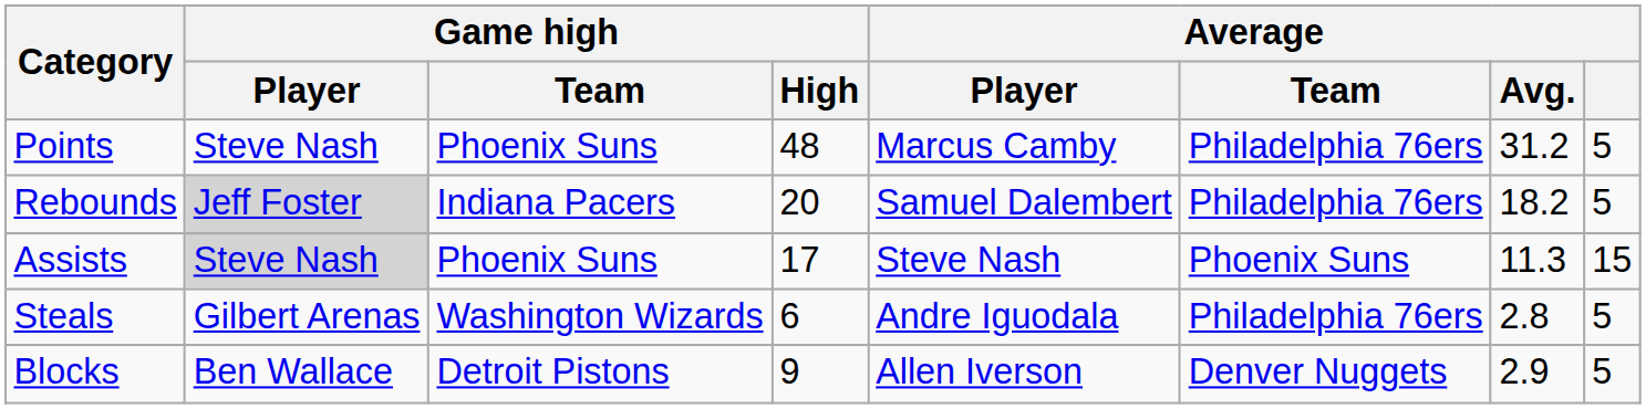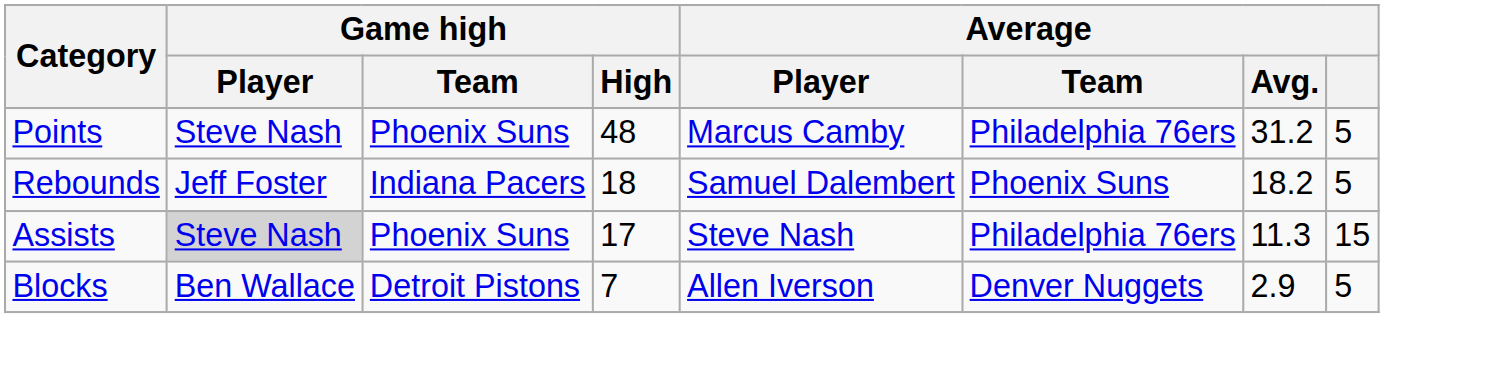 <table class=wikitable style="text-align:left;">
 <tr>
 <th rowspan=2>Category</th>
 <th colspan=3>Game high</th>
 <th colspan=4>Average</th>
 </tr>
 <tr>
 <th>Player</th>
 <th>Team</th>
 <th>High</th>
 <th>Player</th>
 <th>Team</th>
 <th>Avg.</th>
 <th></th>
 </tr>
 <tr>
 <td><a href='#'>Points</a></td>
 <td><a href='#'>Steve Nash</a></td>
 <td><a href='#'>Phoenix Suns</a></td>
 <td>48</td>
 <td><a href='#'>Marcus Camby</a></td>
 <td><a href='#'>Philadelphia 76ers</a></td>
 <td>31.2</td>
 <td>5</td>
 </tr>
 <tr>
 <td><a href='#'>Rebounds</a></td>
-<td style="background: lightgrey;"><a href='#'>Jeff Foster</a></td>
+<td><a href='#'>Jeff Foster</a></td>
 <td><a href='#'>Indiana Pacers</a></td>
-<td>20</td>
+<td>18</td>
 <td><a href='#'>Samuel Dalembert</a></td>
-<td><a href='#'>Philadelphia 76ers</a></td>
+<td><a href='#'>Phoenix Suns</a></td>
 <td>18.2</td>
 <td>5</td>
 </tr>
 <tr>
 <td><a href='#'>Assists</a></td>
 <td style="background: lightgrey;"><a href='#'>Steve Nash</a></td>
 <td><a href='#'>Phoenix Suns</a></td>
 <td>17</td>
 <td><a href='#'>Steve Nash</a></td>
-<td><a href='#'>Phoenix Suns</a></td>
+<td><a href='#'>Philadelphia 76ers</a></td>
 <td>11.3</td>
 <td>15</td>
-</tr>
-<tr>
-<td><a href='#'>Steals</a></td>
-<td><a href='#'>Gilbert Arenas</a></td>
-<td><a href='#'>Washington Wizards</a></td>
-<td>6</td>
-<td><a href='#'>Andre Iguodala</a></td>
-<td><a href='#'>Philadelphia 76ers</a></td>
-<td>2.8</td>
-<td>5</td>
 </tr>
 <tr>
 <td><a href='#'>Blocks</a></td>
 <td><a href='#'>Ben Wallace</a></td>
 <td><a href='#'>Detroit Pistons</a></td>
-<td>9</td>
+<td>7</td>
 <td><a href='#'>Allen Iverson</a></td>
 <td><a href='#'>Denver Nuggets</a></td>
 <td>2.9</td>
 <td>5</td>
 </tr>
 </table>
